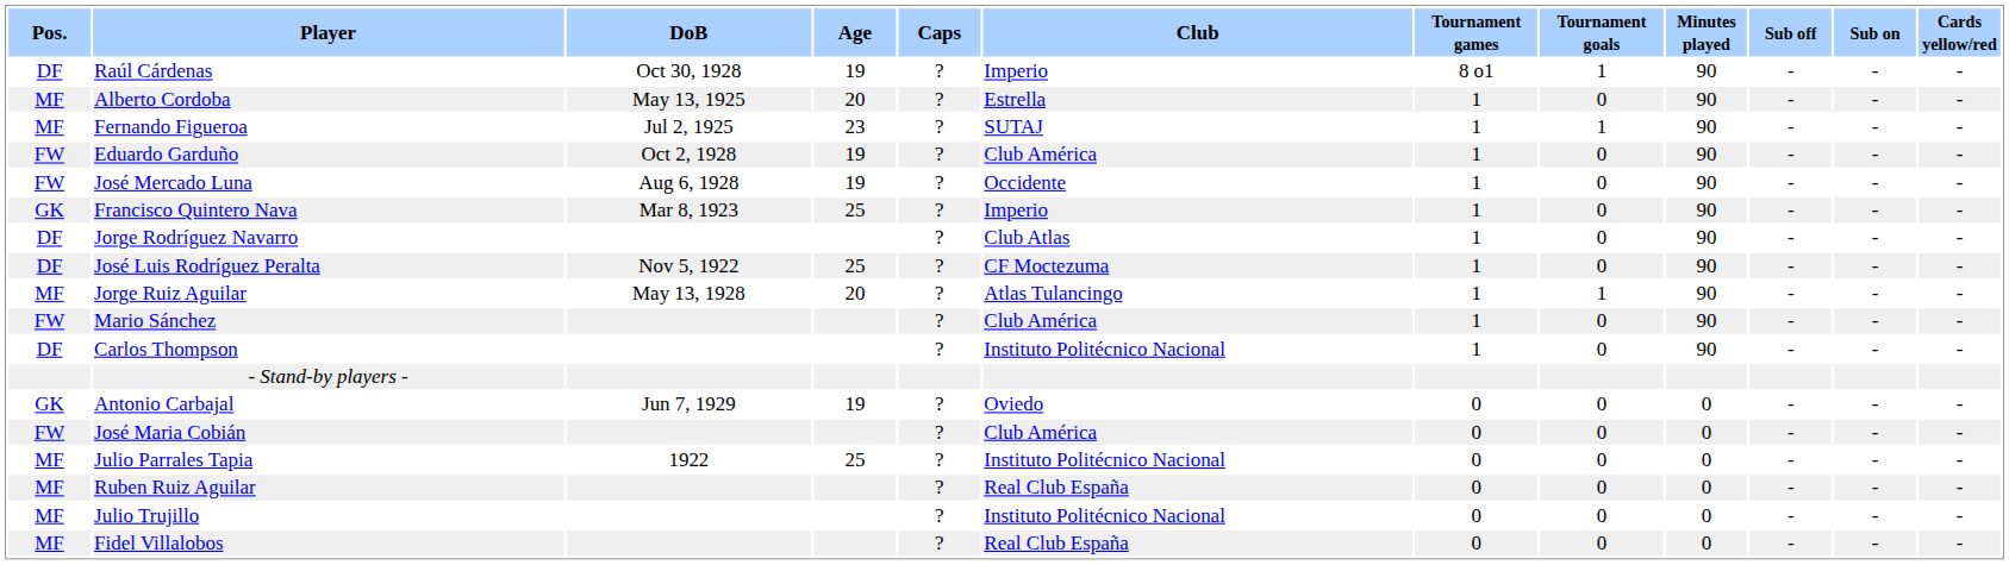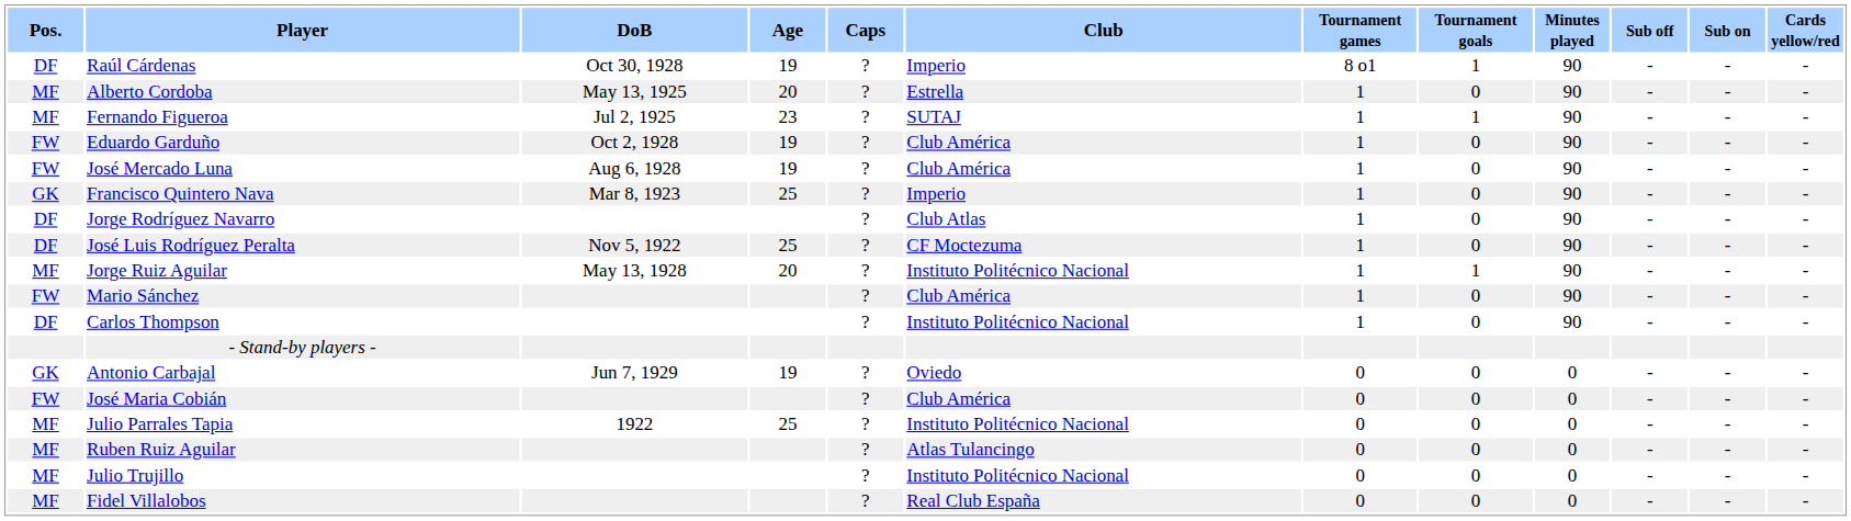 <table border="0" width="100%" style="border: 1px solid #999; background-color:#FFFFFF; text-align:center">
 <tr align="center" bgcolor="#AAD0FF">
 <th width=4%>Pos.</th>
 <th width=23%>Player</th>
 <th width=12%>DoB</th>
 <th width=4%>Age</th>
 <th width=4%>Caps</th>
 <th width=21%>Club</th>
 <th width=6%><small>Tournament<br>games</small></th>
 <th width=6%><small>Tournament<br>goals</small></th>
 <th width=4%><small>Minutes<br>played</small></th>
 <th width=4%><small>Sub off</small></th>
 <th width=4%><small>Sub on</small></th>
 <th width=4%><small>Cards<br>yellow/red</small></th>
 </tr>
 <tr>
 <td><a href='#'>DF</a></td>
 <td align="left"><a href='#'>Raúl Cárdenas</a></td>
 <td>Oct 30, 1928</td>
 <td>19</td>
 <td>?</td>
 <td align="left"> <a href='#'>Imperio</a></td>
 <td>8 o1</td>
 <td>1</td>
 <td>90</td>
 <td>-</td>
 <td>-</td>
 <td>-</td>
 </tr>
 <tr bgcolor="#EFEFEF">
 <td><a href='#'>MF</a></td>
 <td align="left"><a href='#'>Alberto Cordoba</a></td>
 <td>May 13, 1925</td>
 <td>20</td>
 <td>?</td>
 <td align="left"> <a href='#'>Estrella</a></td>
 <td>1</td>
 <td>0</td>
 <td>90</td>
 <td>-</td>
 <td>-</td>
 <td>-</td>
 </tr>
 <tr>
 <td><a href='#'>MF</a></td>
 <td align="left"><a href='#'>Fernando Figueroa</a></td>
 <td>Jul 2, 1925</td>
 <td>23</td>
 <td>?</td>
 <td align="left"> <a href='#'>SUTAJ</a></td>
 <td>1</td>
 <td>1</td>
 <td>90</td>
 <td>-</td>
 <td>-</td>
 <td>-</td>
 </tr>
 <tr bgcolor="#EFEFEF">
 <td><a href='#'>FW</a></td>
 <td align="left"><a href='#'>Eduardo Garduño</a></td>
 <td>Oct 2, 1928</td>
 <td>19</td>
 <td>?</td>
 <td align="left"> <a href='#'>Club América</a></td>
 <td>1</td>
 <td>0</td>
 <td>90</td>
 <td>-</td>
 <td>-</td>
 <td>-</td>
 </tr>
 <tr>
 <td><a href='#'>FW</a></td>
 <td align="left"><a href='#'>José Mercado Luna</a></td>
 <td>Aug 6, 1928</td>
 <td>19</td>
 <td>?</td>
-<td align="left"> <a href='#'>Occidente</a></td>
+<td align="left"> <a href='#'>Club América</a></td>
 <td>1</td>
 <td>0</td>
 <td>90</td>
 <td>-</td>
 <td>-</td>
 <td>-</td>
 </tr>
 <tr bgcolor="#EFEFEF">
 <td><a href='#'>GK</a></td>
 <td align="left"><a href='#'>Francisco Quintero Nava</a></td>
 <td>Mar 8, 1923</td>
 <td>25</td>
 <td>?</td>
 <td align="left"> <a href='#'>Imperio</a></td>
 <td>1</td>
 <td>0</td>
 <td>90</td>
 <td>-</td>
 <td>-</td>
 <td>-</td>
 </tr>
 <tr>
 <td><a href='#'>DF</a></td>
 <td align="left"><a href='#'>Jorge Rodríguez Navarro</a></td>
 <td></td>
 <td></td>
 <td>?</td>
 <td align="left"> <a href='#'>Club Atlas</a></td>
 <td>1</td>
 <td>0</td>
 <td>90</td>
 <td>-</td>
 <td>-</td>
 <td>-</td>
 </tr>
 <tr bgcolor="#EFEFEF">
 <td><a href='#'>DF</a></td>
 <td align="left"><a href='#'>José Luis Rodríguez Peralta</a></td>
 <td>Nov 5, 1922</td>
 <td>25</td>
 <td>?</td>
 <td align="left"> <a href='#'>CF Moctezuma</a></td>
 <td>1</td>
 <td>0</td>
 <td>90</td>
 <td>-</td>
 <td>-</td>
 <td>-</td>
 </tr>
 <tr>
 <td><a href='#'>MF</a></td>
 <td align="left"><a href='#'>Jorge Ruiz Aguilar</a></td>
 <td>May 13, 1928</td>
 <td>20</td>
 <td>?</td>
-<td align="left"> <a href='#'>Atlas Tulancingo</a></td>
+<td align="left"> <a href='#'>Instituto Politécnico Nacional</a></td>
 <td>1</td>
 <td>1</td>
 <td>90</td>
 <td>-</td>
 <td>-</td>
 <td>-</td>
 </tr>
 <tr bgcolor="#EFEFEF">
 <td><a href='#'>FW</a></td>
 <td align="left"><a href='#'>Mario Sánchez</a></td>
 <td></td>
 <td></td>
 <td>?</td>
 <td align="left"> <a href='#'>Club América</a></td>
 <td>1</td>
 <td>0</td>
 <td>90</td>
 <td>-</td>
 <td>-</td>
 <td>-</td>
 </tr>
 <tr>
 <td><a href='#'>DF</a></td>
 <td align="left"><a href='#'>Carlos Thompson</a></td>
 <td></td>
 <td></td>
 <td>?</td>
 <td align="left"> <a href='#'>Instituto Politécnico Nacional</a></td>
 <td>1</td>
 <td>0</td>
 <td>90</td>
 <td>-</td>
 <td>-</td>
 <td>-</td>
 </tr>
 <tr bgcolor="#EFEFEF">
 <td></td>
 <td>- <em>Stand-by players</em> -</td>
 <td></td>
 <td></td>
 <td></td>
 <td></td>
 <td></td>
 <td></td>
 <td></td>
 <td></td>
 <td></td>
 <td></td>
 </tr>
 <tr>
 <td><a href='#'>GK</a></td>
 <td align="left"><a href='#'>Antonio Carbajal</a></td>
 <td>Jun 7, 1929</td>
 <td>19</td>
 <td>?</td>
 <td align="left"> <a href='#'>Oviedo</a></td>
 <td>0</td>
 <td>0</td>
 <td>0</td>
 <td>-</td>
 <td>-</td>
 <td>-</td>
 </tr>
 <tr bgcolor="#EFEFEF">
 <td><a href='#'>FW</a></td>
 <td align="left"><a href='#'>José Maria Cobián</a></td>
 <td></td>
 <td></td>
 <td>?</td>
 <td align="left"> <a href='#'>Club América</a></td>
 <td>0</td>
 <td>0</td>
 <td>0</td>
 <td>-</td>
 <td>-</td>
 <td>-</td>
 </tr>
 <tr>
 <td><a href='#'>MF</a></td>
 <td align="left"><a href='#'>Julio Parrales Tapia</a></td>
 <td>1922</td>
 <td>25</td>
 <td>?</td>
 <td align="left"> <a href='#'>Instituto Politécnico Nacional</a></td>
 <td>0</td>
 <td>0</td>
 <td>0</td>
 <td>-</td>
 <td>-</td>
 <td>-</td>
 </tr>
 <tr bgcolor="#EFEFEF">
 <td><a href='#'>MF</a></td>
 <td align="left"><a href='#'>Ruben Ruiz Aguilar</a></td>
 <td></td>
 <td></td>
 <td>?</td>
-<td align="left"> <a href='#'>Real Club España</a></td>
+<td align="left"> <a href='#'>Atlas Tulancingo</a></td>
 <td>0</td>
 <td>0</td>
 <td>0</td>
 <td>-</td>
 <td>-</td>
 <td>-</td>
 </tr>
 <tr>
 <td><a href='#'>MF</a></td>
 <td align="left"><a href='#'>Julio Trujillo</a></td>
 <td></td>
 <td></td>
 <td>?</td>
 <td align="left"> <a href='#'>Instituto Politécnico Nacional</a></td>
 <td>0</td>
 <td>0</td>
 <td>0</td>
 <td>-</td>
 <td>-</td>
 <td>-</td>
 </tr>
 <tr bgcolor="#EFEFEF">
 <td><a href='#'>MF</a></td>
 <td align="left"><a href='#'>Fidel Villalobos</a></td>
 <td></td>
 <td></td>
 <td>?</td>
 <td align="left"> <a href='#'>Real Club España</a></td>
 <td>0</td>
 <td>0</td>
 <td>0</td>
 <td>-</td>
 <td>-</td>
 <td>-</td>
 </tr>
 </table>
